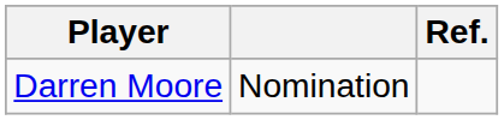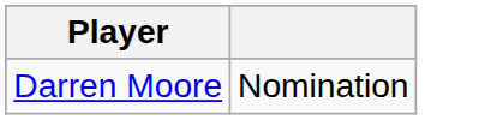 <table class="wikitable" style="text-align:left">
 <tr>
 <th>Player</th>
 <th></th>
-<th>Ref.</th>
 </tr>
 <tr>
 <td> <a href='#'>Darren Moore</a></td>
 <td>Nomination</td>
-<td></td>
 </tr>
 </table>
